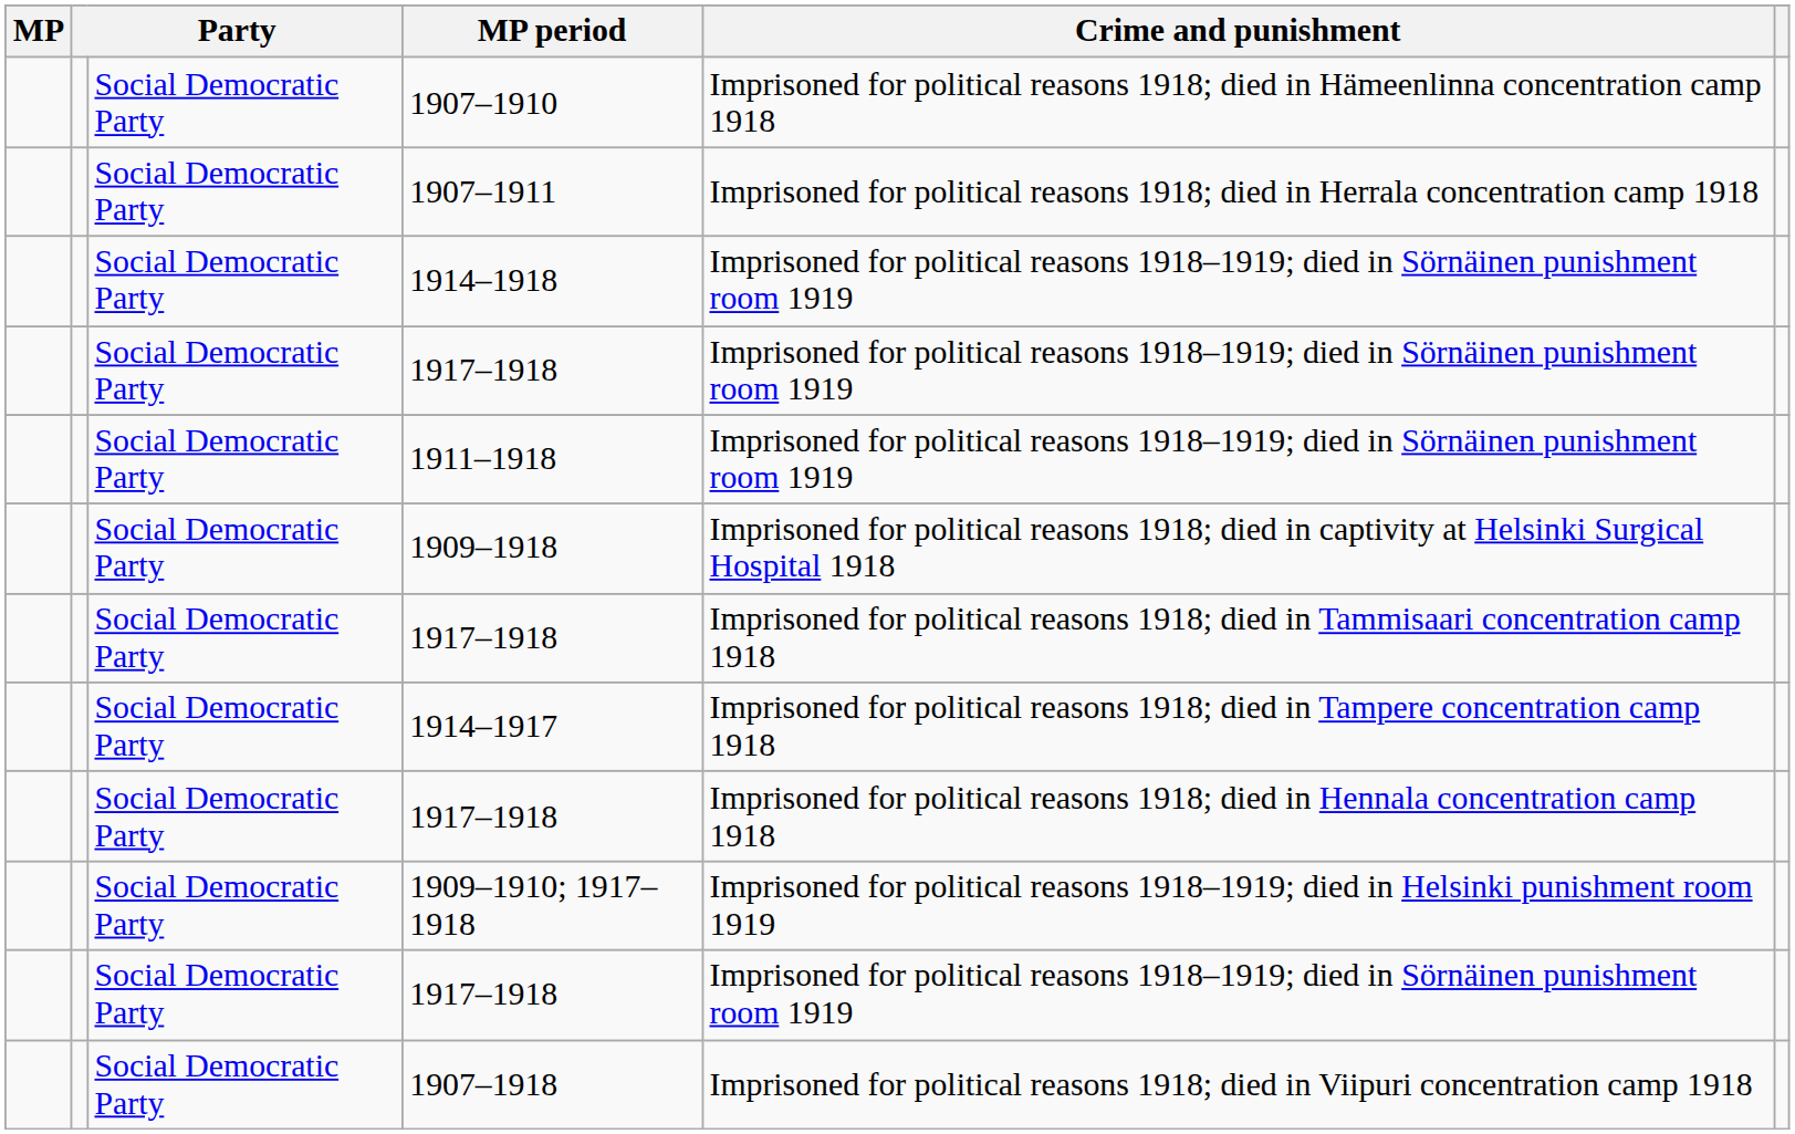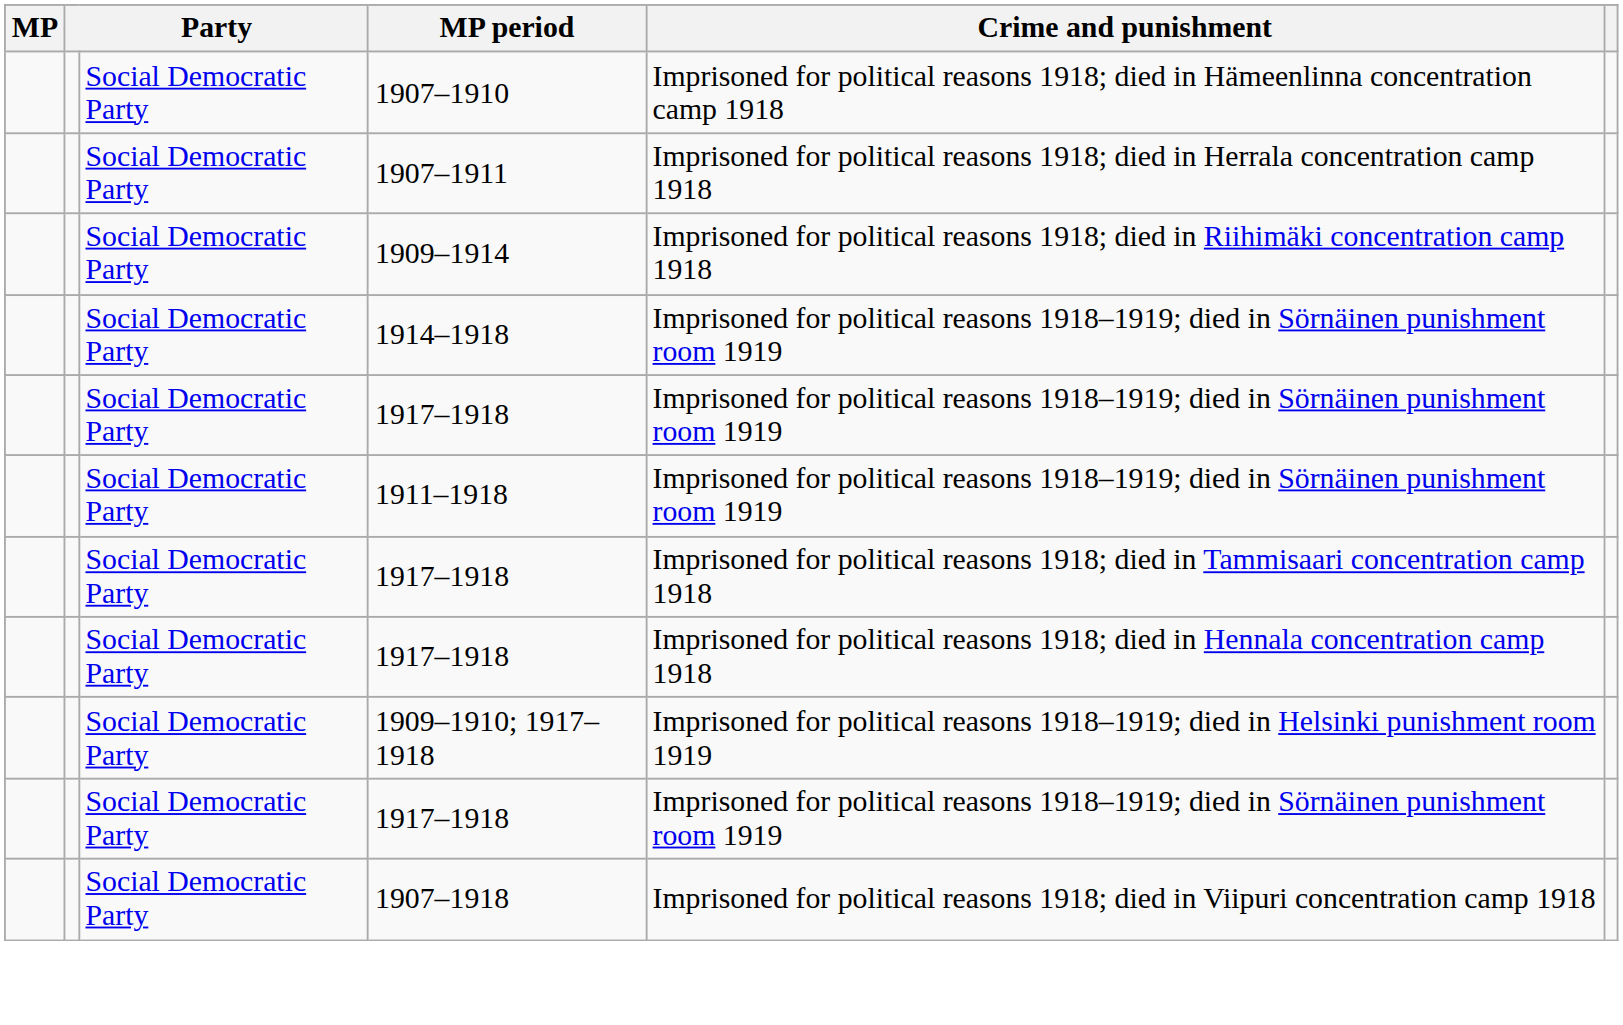 <table class="wikitable plainrowheaders sortable" style="font-size:100%; text-align:left;">
 <tr>
 <th>MP</th>
 <th colspan="2">Party</th>
 <th>MP period</th>
 <th>Crime and punishment</th>
 <th></th>
 </tr>
 <tr>
 <td></td>
 <td></td>
 <td><a href='#'>Social Democratic Party</a></td>
 <td>1907–1910</td>
 <td>Imprisoned for political reasons 1918; died in Hämeenlinna concentration camp 1918</td>
 <td></td>
 </tr>
 <tr>
 <td></td>
 <td></td>
 <td><a href='#'>Social Democratic Party</a></td>
 <td>1907–1911</td>
 <td>Imprisoned for political reasons 1918; died in Herrala concentration camp 1918</td>
+<td></td>
+</tr>
+<tr>
+<td></td>
+<td></td>
+<td><a href='#'>Social Democratic Party</a></td>
+<td>1909–1914</td>
+<td>Imprisoned for political reasons 1918; died in <a href='#'>Riihimäki concentration camp</a> 1918</td>
 <td></td>
 </tr>
 <tr>
 <td></td>
 <td></td>
 <td><a href='#'>Social Democratic Party</a></td>
 <td>1914–1918</td>
 <td>Imprisoned for political reasons 1918–1919; died in <a href='#'>Sörnäinen punishment room</a> 1919</td>
 <td></td>
 </tr>
 <tr>
 <td></td>
 <td></td>
 <td><a href='#'>Social Democratic Party</a></td>
 <td>1917–1918</td>
 <td>Imprisoned for political reasons 1918–1919; died in <a href='#'>Sörnäinen punishment room</a> 1919</td>
 <td></td>
 </tr>
 <tr>
 <td></td>
 <td></td>
 <td><a href='#'>Social Democratic Party</a></td>
 <td>1911–1918</td>
 <td>Imprisoned for political reasons 1918–1919; died in <a href='#'>Sörnäinen punishment room</a> 1919</td>
 <td></td>
 </tr>
 <tr>
 <td></td>
 <td></td>
 <td><a href='#'>Social Democratic Party</a></td>
-<td>1909–1918</td>
-<td>Imprisoned for political reasons 1918; died in captivity at <a href='#'>Helsinki Surgical Hospital</a> 1918</td>
-<td></td>
-</tr>
-<tr>
-<td></td>
-<td></td>
-<td><a href='#'>Social Democratic Party</a></td>
 <td>1917–1918</td>
 <td>Imprisoned for political reasons 1918; died in <a href='#'>Tammisaari concentration camp</a> 1918</td>
-<td></td>
-</tr>
-<tr>
-<td></td>
-<td></td>
-<td><a href='#'>Social Democratic Party</a></td>
-<td>1914–1917</td>
-<td>Imprisoned for political reasons 1918; died in <a href='#'>Tampere concentration camp</a> 1918</td>
 <td></td>
 </tr>
 <tr>
 <td></td>
 <td></td>
 <td><a href='#'>Social Democratic Party</a></td>
 <td>1917–1918</td>
 <td>Imprisoned for political reasons 1918; died in <a href='#'>Hennala concentration camp</a> 1918</td>
 <td></td>
 </tr>
 <tr>
 <td></td>
 <td></td>
 <td><a href='#'>Social Democratic Party</a></td>
 <td>1909–1910; 1917–1918</td>
 <td>Imprisoned for political reasons 1918–1919; died in <a href='#'>Helsinki punishment room</a> 1919</td>
 <td></td>
 </tr>
 <tr>
 <td></td>
 <td></td>
 <td><a href='#'>Social Democratic Party</a></td>
 <td>1917–1918</td>
 <td>Imprisoned for political reasons 1918–1919; died in <a href='#'>Sörnäinen punishment room</a> 1919</td>
 <td></td>
 </tr>
 <tr>
 <td></td>
 <td></td>
 <td><a href='#'>Social Democratic Party</a></td>
 <td>1907–1918</td>
 <td>Imprisoned for political reasons 1918; died in Viipuri concentration camp 1918</td>
 <td></td>
 </tr>
 </table>
